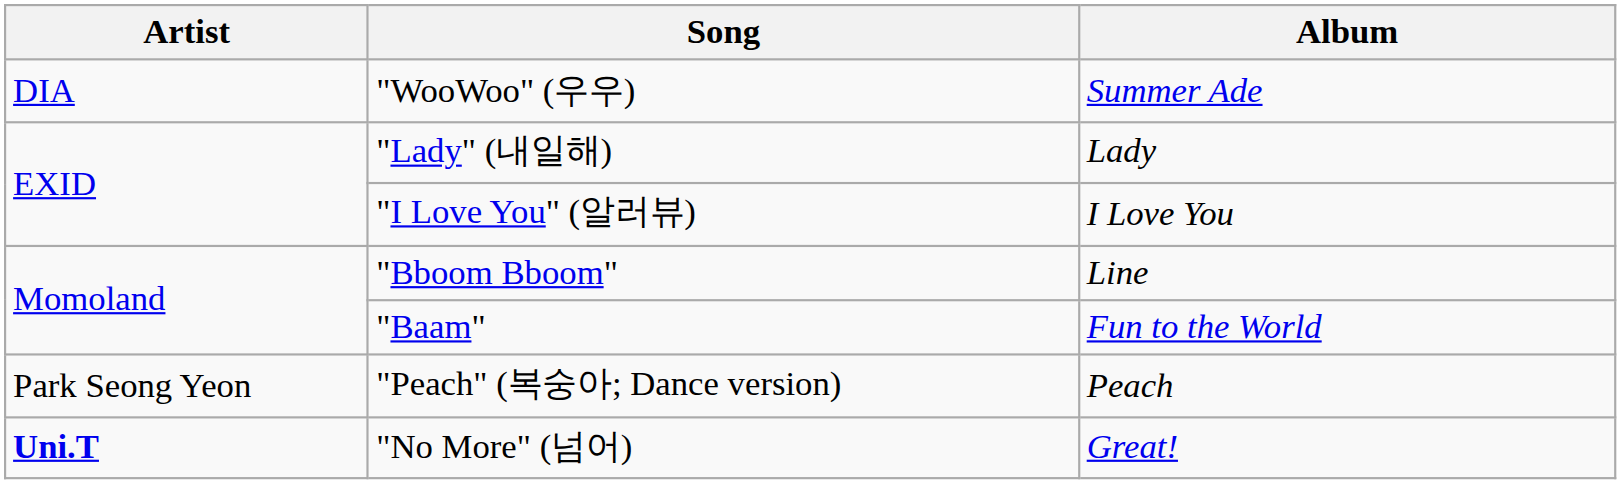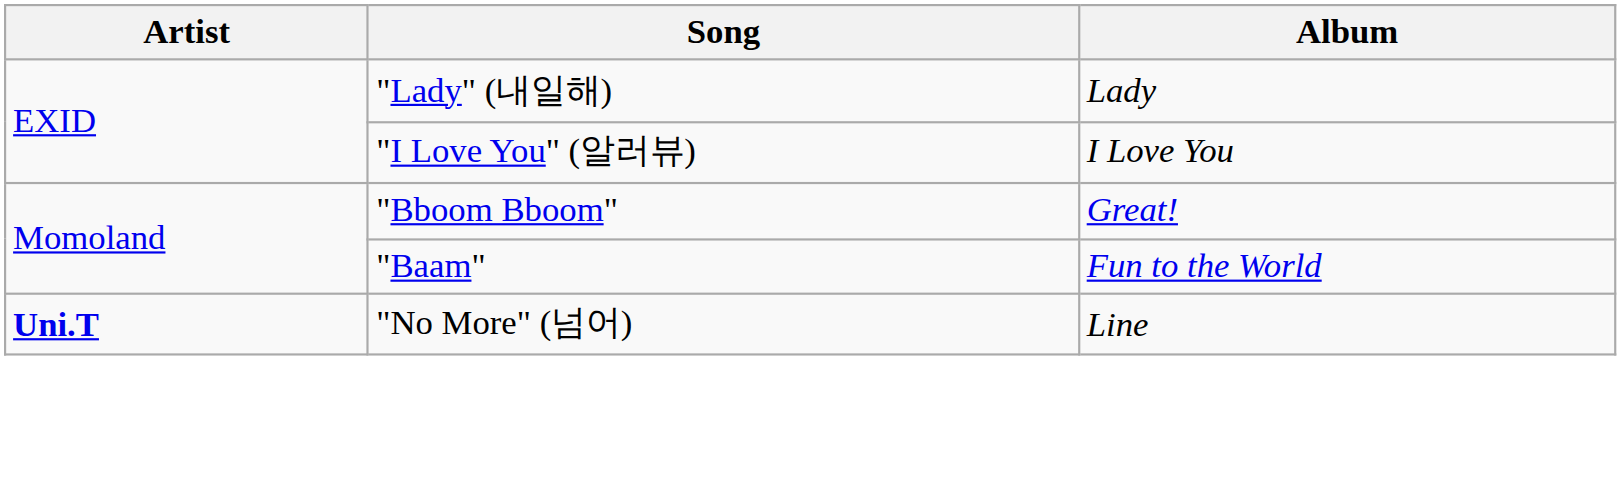 <table class="wikitable">
 <tr>
 <th style="width:10em">Artist</th>
 <th style="width:20em">Song</th>
 <th style="width:15em">Album</th>
-</tr>
-<tr>
-<td><a href='#'>DIA</a></td>
-<td>"WooWoo" (우우)</td>
-<td><em><a href='#'>Summer Ade</a></em></td>
 </tr>
 <tr>
 <td rowspan="2"><a href='#'>EXID</a></td>
 <td>"<a href='#'>Lady</a>" (내일해)</td>
 <td><em>Lady</em></td>
 </tr>
 <tr>
 <td>"<a href='#'>I Love You</a>" (알러뷰)</td>
 <td><em>I Love You</em></td>
 </tr>
 <tr>
 <td rowspan="2"><a href='#'>Momoland</a></td>
 <td>"<a href='#'>Bboom Bboom</a>"</td>
-<td><em>Line</em></td>
+<td><em><a href='#'>Great!</a></em></td>
 </tr>
 <tr>
 <td>"<a href='#'>Baam</a>"</td>
 <td><em><a href='#'>Fun to the World</a></em></td>
 </tr>
 <tr>
-<td>Park Seong Yeon</td>
-<td>"Peach" (복숭아; Dance version)</td>
-<td><em>Peach</em></td>
-</tr>
-<tr>
 <td><strong><a href='#'>Uni.T</a></strong></td>
 <td>"No More" (넘어)</td>
-<td><em><a href='#'>Great!</a></em></td>
+<td><em>Line</em></td>
 </tr>
 </table>
